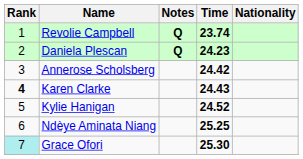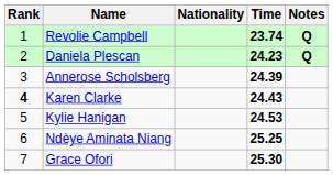 <table class="wikitable sortable" style="text-align:center">
 <tr>
 <th>Rank</th>
 <th>Name</th>
+<th>Nationality</th>
+<th>Time</th>
 <th>Notes</th>
-<th>Time</th>
-<th>Nationality</th>
 </tr>
 <tr bgcolor=ccffcc>
 <td>1</td>
 <td align=left><a href='#'>Revolie Campbell</a></td>
+<td align=left></td>
+<td><strong>23.74</strong></td>
 <td><strong>Q</strong></td>
-<td><strong>23.74</strong></td>
-<td align=left></td>
 </tr>
 <tr bgcolor=ccffcc>
 <td>2</td>
 <td align=left><a href='#'>Daniela Plescan</a></td>
+<td align=left></td>
+<td><strong>24.23</strong></td>
 <td><strong>Q</strong></td>
-<td><strong>24.23</strong></td>
-<td align=left></td>
 </tr>
 <tr>
 <td>3</td>
 <td align=left><a href='#'>Annerose Scholsberg</a></td>
+<td align=left></td>
+<td><strong>24.39</strong></td>
 <td></td>
-<td><strong>24.42</strong></td>
-<td align=left></td>
 </tr>
 <tr>
 <td><strong>4</strong></td>
 <td align=left><a href='#'>Karen Clarke</a></td>
+<td align=left></td>
+<td><strong>24.43</strong></td>
 <td></td>
-<td><strong>24.43</strong></td>
-<td align=left></td>
 </tr>
 <tr>
 <td>5</td>
 <td align=left><a href='#'>Kylie Hanigan</a></td>
+<td align=left></td>
+<td><strong>24.53</strong></td>
 <td></td>
-<td><strong>24.52</strong></td>
-<td align=left></td>
 </tr>
 <tr>
 <td>6</td>
 <td align=left><a href='#'>Ndèye Aminata Niang</a></td>
+<td align=left></td>
+<td><strong>25.25</strong></td>
 <td></td>
-<td><strong>25.25</strong></td>
-<td align=left></td>
 </tr>
 <tr>
-<td style="background: paleturquoise;">7</td>
+<td>7</td>
 <td align=left><a href='#'>Grace Ofori</a></td>
+<td align=left></td>
+<td><strong>25.30</strong></td>
 <td></td>
-<td><strong>25.30</strong></td>
-<td align=left></td>
 </tr>
 </table>
